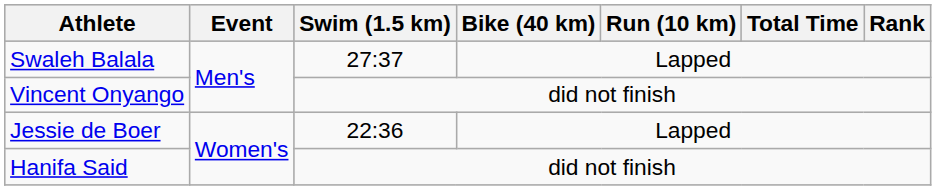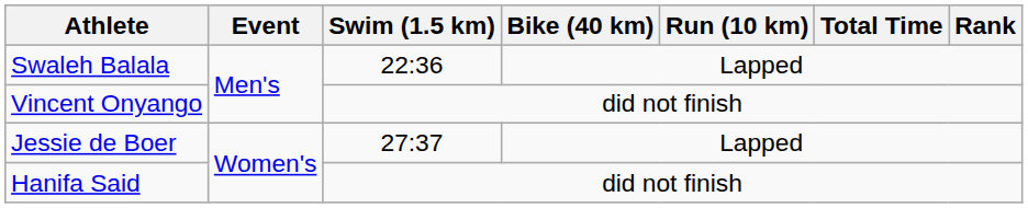 <table class="wikitable" style="font-size:90%">
 <tr>
 <th>Athlete</th>
 <th>Event</th>
 <th>Swim (1.5 km)</th>
 <th>Bike (40 km)</th>
 <th>Run (10 km)</th>
 <th>Total Time</th>
 <th>Rank</th>
 </tr>
 <tr align=center>
 <td align=left><a href='#'>Swaleh Balala</a></td>
 <td align=left rowspan=2><a href='#'>Men's</a></td>
-<td>27:37</td>
+<td>22:36</td>
 <td colspan=4>Lapped</td>
 </tr>
 <tr align=center>
 <td align=left><a href='#'>Vincent Onyango</a></td>
 <td colspan=5>did not finish</td>
 </tr>
 <tr align=center>
 <td align=left><a href='#'>Jessie de Boer</a></td>
 <td align=left rowspan=2><a href='#'>Women's</a></td>
-<td>22:36</td>
+<td>27:37</td>
 <td colspan=4>Lapped</td>
 </tr>
 <tr align=center>
 <td align=left><a href='#'>Hanifa Said</a></td>
 <td colspan=5>did not finish</td>
 </tr>
 </table>
